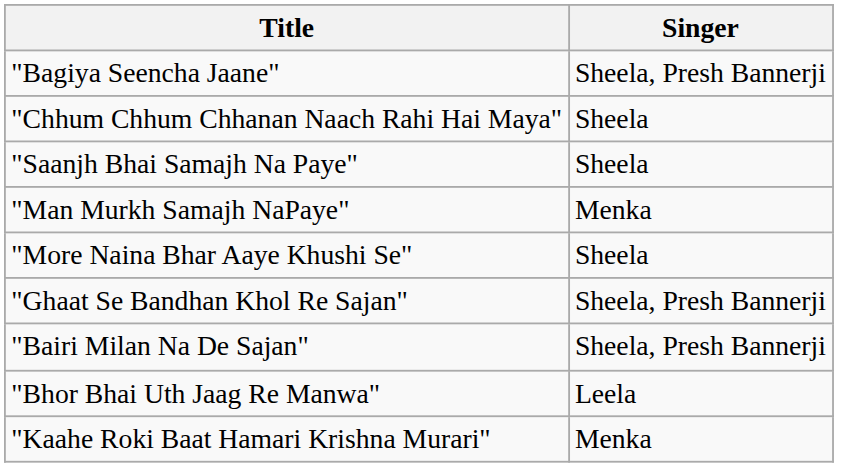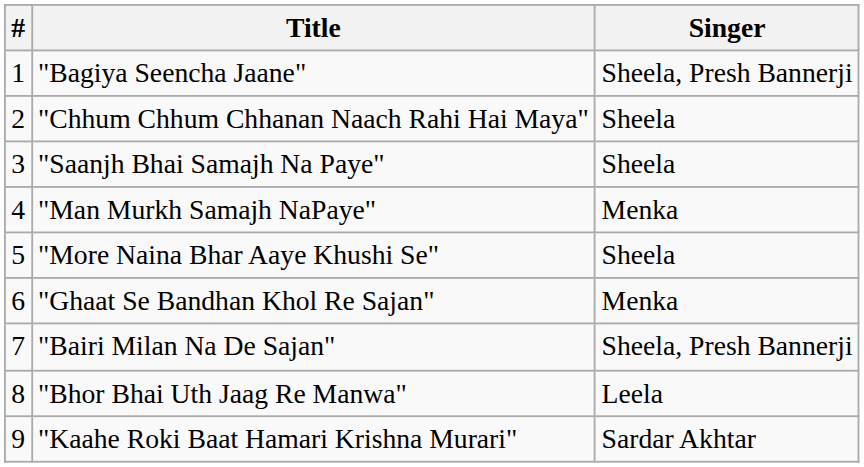 <table class="wikitable" style="font-size:95%;">
 <tr>
+<th>#</th>
 <th>Title</th>
 <th>Singer</th>
 </tr>
 <tr>
+<td>1</td>
 <td>"Bagiya Seencha Jaane"</td>
 <td>Sheela, Presh Bannerji</td>
 </tr>
 <tr>
+<td>2</td>
 <td>"Chhum Chhum Chhanan Naach Rahi Hai Maya"</td>
 <td>Sheela</td>
 </tr>
 <tr>
+<td>3</td>
 <td>"Saanjh Bhai Samajh Na Paye"</td>
 <td>Sheela</td>
 </tr>
 <tr>
+<td>4</td>
 <td>"Man Murkh Samajh NaPaye"</td>
 <td>Menka</td>
 </tr>
 <tr>
+<td>5</td>
 <td>"More Naina Bhar Aaye Khushi Se"</td>
 <td>Sheela</td>
 </tr>
 <tr>
+<td>6</td>
 <td>"Ghaat Se Bandhan Khol Re Sajan"</td>
-<td>Sheela, Presh Bannerji</td>
+<td>Menka</td>
 </tr>
 <tr>
+<td>7</td>
 <td>"Bairi Milan Na De Sajan"</td>
 <td>Sheela, Presh Bannerji</td>
 </tr>
 <tr>
+<td>8</td>
 <td>"Bhor Bhai Uth Jaag Re Manwa"</td>
 <td>Leela</td>
 </tr>
 <tr>
+<td>9</td>
 <td>"Kaahe Roki Baat Hamari Krishna Murari"</td>
-<td>Menka</td>
+<td>Sardar Akhtar</td>
 </tr>
 </table>
